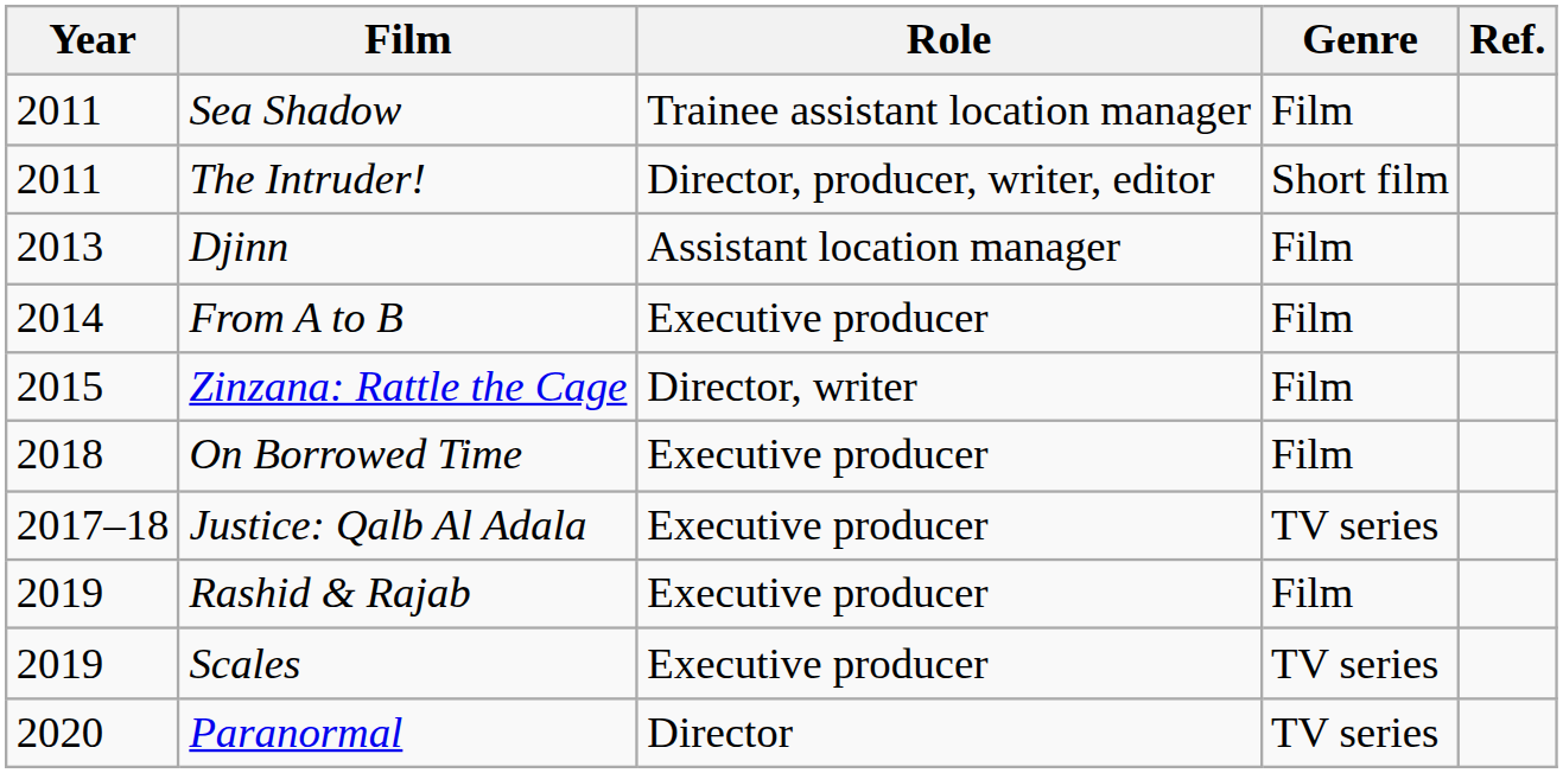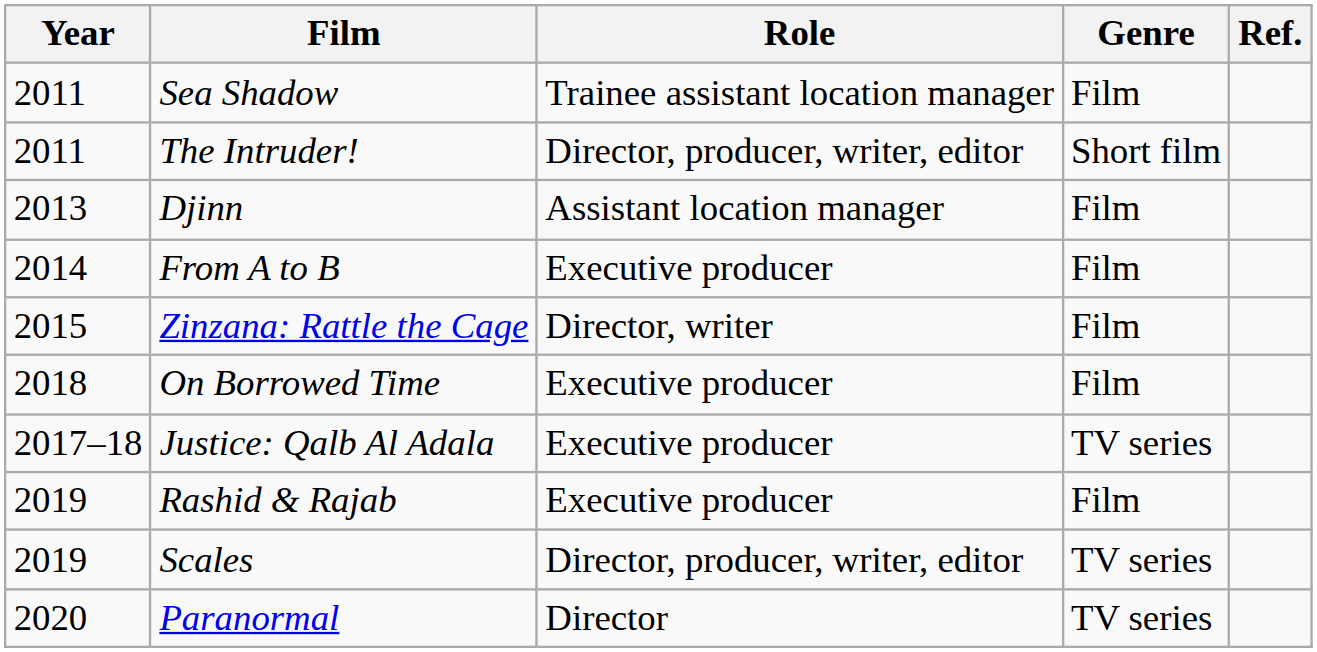 <table class="wikitable">
 <tr>
 <th>Year</th>
 <th>Film</th>
 <th>Role</th>
 <th>Genre</th>
 <th>Ref.</th>
 </tr>
 <tr>
 <td>2011</td>
 <td><em>Sea Shadow</em></td>
 <td>Trainee assistant location manager</td>
 <td>Film</td>
 <td></td>
 </tr>
 <tr>
 <td>2011</td>
 <td><em>The Intruder!</em></td>
 <td>Director, producer, writer, editor</td>
 <td>Short film</td>
 <td></td>
 </tr>
 <tr>
 <td>2013</td>
 <td><em>Djinn</em></td>
 <td>Assistant location manager</td>
 <td>Film</td>
 <td></td>
 </tr>
 <tr>
 <td>2014</td>
 <td><em>From A to B</em></td>
 <td>Executive producer</td>
 <td>Film</td>
 <td></td>
 </tr>
 <tr>
 <td>2015</td>
 <td><em><a href='#'>Zinzana: Rattle the Cage</a></em></td>
 <td>Director, writer</td>
 <td>Film</td>
 <td></td>
 </tr>
 <tr>
 <td>2018</td>
 <td><em>On Borrowed Time</em></td>
 <td>Executive producer</td>
 <td>Film</td>
 <td></td>
 </tr>
 <tr>
 <td>2017–18</td>
 <td><em>Justice: Qalb Al Adala</em></td>
 <td>Executive producer</td>
 <td>TV series</td>
 <td></td>
 </tr>
 <tr>
 <td>2019</td>
 <td><em>Rashid & Rajab</em></td>
 <td>Executive producer</td>
 <td>Film</td>
 <td></td>
 </tr>
 <tr>
 <td>2019</td>
 <td><em>Scales</em></td>
-<td>Executive producer</td>
+<td>Director, producer, writer, editor</td>
 <td>TV series</td>
 <td></td>
 </tr>
 <tr>
 <td>2020</td>
 <td><em><a href='#'>Paranormal</a></em></td>
 <td>Director</td>
 <td>TV series</td>
 <td></td>
 </tr>
 </table>
